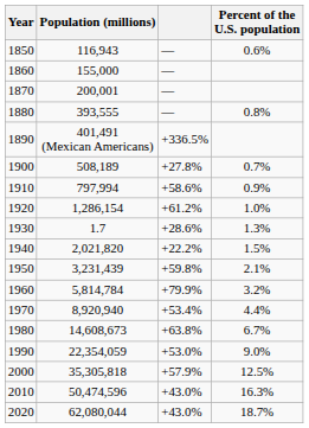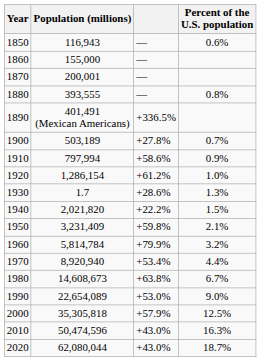 <table class="wikitable">
 <tr>
 <th>Year</th>
 <th>Population (millions)</th>
 <th></th>
 <th>Percent of the<br>U.S. population</th>
 </tr>
 <tr>
 <td>1850</td>
 <td style="text-align:center;">116,943</td>
 <td>—</td>
 <td style="text-align:center;">0.6%</td>
 </tr>
 <tr>
 <td>1860</td>
 <td style="text-align:center;">155,000</td>
 <td>—</td>
 <td style="text-align:center;"></td>
 </tr>
 <tr>
 <td>1870</td>
 <td style="text-align:center;">200,001</td>
 <td>—</td>
 <td style="text-align:center;"></td>
 </tr>
 <tr>
 <td>1880</td>
 <td style="text-align:center;">393,555</td>
 <td>—</td>
 <td style="text-align:center;">0.8%</td>
 </tr>
 <tr>
 <td>1890</td>
 <td style="text-align:center;">401,491<br> (Mexican Americans)</td>
 <td>+336.5%</td>
 <td style="text-align:center;"></td>
 </tr>
 <tr>
 <td>1900</td>
-<td style="text-align:center;">508,189</td>
+<td style="text-align:center;">503,189</td>
 <td>+27.8%</td>
 <td style="text-align:center;">0.7%</td>
 </tr>
 <tr>
 <td>1910</td>
 <td style="text-align:center;">797,994</td>
 <td>+58.6%</td>
 <td style="text-align:center;">0.9%</td>
 </tr>
 <tr>
 <td>1920</td>
 <td style="text-align:center;">1,286,154</td>
 <td>+61.2%</td>
 <td style="text-align:center;">1.0%</td>
 </tr>
 <tr>
 <td>1930</td>
 <td style="text-align:center;">1.7</td>
 <td>+28.6%</td>
 <td style="text-align:center;">1.3%</td>
 </tr>
 <tr>
 <td>1940</td>
 <td style="text-align:center;">2,021,820</td>
 <td>+22.2%</td>
 <td style="text-align:center;">1.5%</td>
 </tr>
 <tr>
 <td>1950</td>
-<td style="text-align:center;">3,231,439</td>
+<td style="text-align:center;">3,231,409</td>
 <td>+59.8%</td>
 <td style="text-align:center;">2.1%</td>
 </tr>
 <tr>
 <td>1960</td>
 <td style="text-align:center;">5,814,784</td>
 <td>+79.9%</td>
 <td style="text-align:center;">3.2%</td>
 </tr>
 <tr>
 <td>1970</td>
 <td style="text-align:center;">8,920,940</td>
 <td>+53.4%</td>
 <td style="text-align:center;">4.4%</td>
 </tr>
 <tr>
 <td>1980</td>
 <td style="text-align:center;">14,608,673</td>
 <td>+63.8%</td>
 <td style="text-align:center;">6.7%</td>
 </tr>
 <tr>
 <td>1990</td>
-<td style="text-align:center;">22,354,059</td>
+<td style="text-align:center;">22,654,089</td>
 <td>+53.0%</td>
 <td style="text-align:center;">9.0%</td>
 </tr>
 <tr>
 <td>2000</td>
 <td style="text-align:center;">35,305,818</td>
 <td>+57.9%</td>
 <td style="text-align:center;">12.5%</td>
 </tr>
 <tr>
 <td>2010</td>
 <td style="text-align:center;">50,474,596</td>
 <td>+43.0%</td>
 <td style="text-align:center;">16.3%</td>
 </tr>
 <tr>
 <td>2020</td>
 <td style="text-align:center;">62,080,044</td>
 <td>+43.0%</td>
 <td style="text-align:center;">18.7%</td>
 </tr>
 </table>
